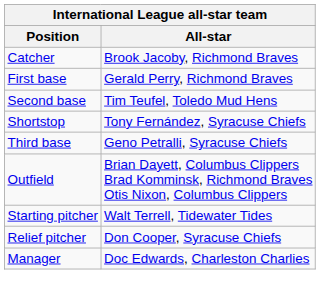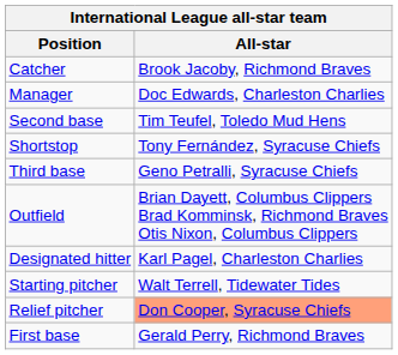 <table class="wikitable">
 <tr>
 <th colspan="2">International League all-star team</th>
 </tr>
 <tr>
 <th>Position</th>
 <th>All-star</th>
 </tr>
 <tr>
 <td><a href='#'>Catcher</a></td>
 <td><a href='#'>Brook Jacoby</a>, <a href='#'>Richmond Braves</a></td>
 </tr>
 <tr>
-<td><a href='#'>First base</a></td>
-<td><a href='#'>Gerald Perry</a>, <a href='#'>Richmond Braves</a></td>
+<td><a href='#'>Manager</a></td>
+<td><a href='#'>Doc Edwards</a>, <a href='#'>Charleston Charlies</a></td>
 </tr>
 <tr>
 <td><a href='#'>Second base</a></td>
 <td><a href='#'>Tim Teufel</a>, <a href='#'>Toledo Mud Hens</a></td>
 </tr>
 <tr>
 <td><a href='#'>Shortstop</a></td>
 <td><a href='#'>Tony Fernández</a>, <a href='#'>Syracuse Chiefs</a></td>
 </tr>
 <tr>
 <td><a href='#'>Third base</a></td>
 <td><a href='#'>Geno Petralli</a>, <a href='#'>Syracuse Chiefs</a></td>
 </tr>
 <tr>
 <td><a href='#'>Outfield</a></td>
 <td><a href='#'>Brian Dayett</a>, <a href='#'>Columbus Clippers</a> <br> <a href='#'>Brad Komminsk</a>, <a href='#'>Richmond Braves</a> <br> <a href='#'>Otis Nixon</a>, <a href='#'>Columbus Clippers</a></td>
 </tr>
 <tr>
+<td><a href='#'>Designated hitter</a></td>
+<td><a href='#'>Karl Pagel</a>, <a href='#'>Charleston Charlies</a></td>
+</tr>
+<tr>
 <td><a href='#'>Starting pitcher</a></td>
 <td><a href='#'>Walt Terrell</a>, <a href='#'>Tidewater Tides</a></td>
 </tr>
 <tr>
 <td><a href='#'>Relief pitcher</a></td>
-<td><a href='#'>Don Cooper</a>, <a href='#'>Syracuse Chiefs</a></td>
+<td style="background: lightsalmon;"><a href='#'>Don Cooper</a>, <a href='#'>Syracuse Chiefs</a></td>
 </tr>
 <tr>
-<td><a href='#'>Manager</a></td>
-<td><a href='#'>Doc Edwards</a>, <a href='#'>Charleston Charlies</a></td>
+<td><a href='#'>First base</a></td>
+<td><a href='#'>Gerald Perry</a>, <a href='#'>Richmond Braves</a></td>
 </tr>
 </table>
